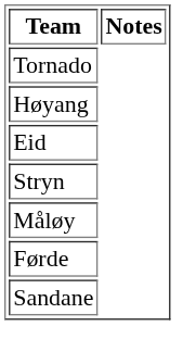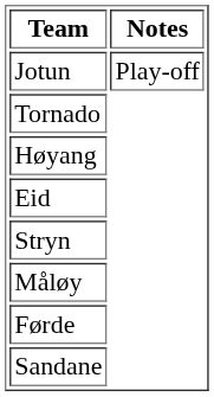 <table border="1" cellpadding="2">
 <tr>
 <th>Team</th>
 <th>Notes</th>
+</tr>
+<tr>
+<td>Jotun</td>
+<td>Play-off</td>
 </tr>
 <tr>
 <td>Tornado</td>
 </tr>
 <tr>
 <td>Høyang</td>
 </tr>
 <tr>
 <td>Eid</td>
 </tr>
 <tr>
 <td>Stryn</td>
 </tr>
 <tr>
 <td>Måløy</td>
 </tr>
 <tr>
 <td>Førde</td>
 </tr>
 <tr>
 <td>Sandane</td>
 </tr>
 </table>
